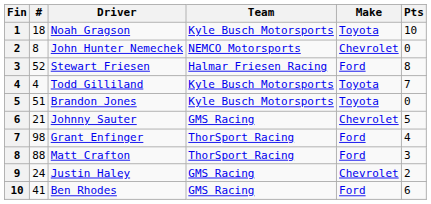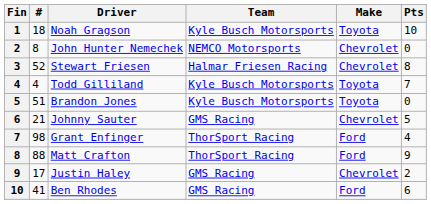 <table class="wikitable" style="font-size:95%">
 <tr>
 <th>Fin</th>
 <th>#</th>
 <th>Driver</th>
 <th>Team</th>
 <th>Make</th>
 <th>Pts</th>
 </tr>
 <tr>
 <th>1</th>
 <td>18</td>
 <td><a href='#'>Noah Gragson</a></td>
 <td><a href='#'>Kyle Busch Motorsports</a></td>
 <td><a href='#'>Toyota</a></td>
 <td>10</td>
 </tr>
 <tr>
 <th>2</th>
 <td>8</td>
 <td><a href='#'>John Hunter Nemechek</a></td>
 <td><a href='#'>NEMCO Motorsports</a></td>
 <td><a href='#'>Chevrolet</a></td>
 <td>0</td>
 </tr>
 <tr>
 <th>3</th>
 <td>52</td>
 <td><a href='#'>Stewart Friesen</a></td>
 <td><a href='#'>Halmar Friesen Racing</a></td>
-<td><a href='#'>Ford</a></td>
+<td><a href='#'>Chevrolet</a></td>
 <td>8</td>
 </tr>
 <tr>
 <th>4</th>
 <td>4</td>
 <td><a href='#'>Todd Gilliland</a></td>
 <td><a href='#'>Kyle Busch Motorsports</a></td>
 <td><a href='#'>Toyota</a></td>
 <td>7</td>
 </tr>
 <tr>
 <th>5</th>
 <td>51</td>
 <td><a href='#'>Brandon Jones</a></td>
 <td><a href='#'>Kyle Busch Motorsports</a></td>
 <td><a href='#'>Toyota</a></td>
 <td>0</td>
 </tr>
 <tr>
 <th>6</th>
 <td>21</td>
 <td><a href='#'>Johnny Sauter</a></td>
 <td><a href='#'>GMS Racing</a></td>
 <td><a href='#'>Chevrolet</a></td>
 <td>5</td>
 </tr>
 <tr>
 <th>7</th>
 <td>98</td>
 <td><a href='#'>Grant Enfinger</a></td>
 <td><a href='#'>ThorSport Racing</a></td>
 <td><a href='#'>Ford</a></td>
 <td>4</td>
 </tr>
 <tr>
 <th>8</th>
 <td>88</td>
 <td><a href='#'>Matt Crafton</a></td>
 <td><a href='#'>ThorSport Racing</a></td>
 <td><a href='#'>Ford</a></td>
-<td>3</td>
+<td>9</td>
 </tr>
 <tr>
 <th>9</th>
-<td>24</td>
+<td>17</td>
 <td><a href='#'>Justin Haley</a></td>
 <td><a href='#'>GMS Racing</a></td>
 <td><a href='#'>Chevrolet</a></td>
 <td>2</td>
 </tr>
 <tr>
 <th>10</th>
 <td>41</td>
 <td><a href='#'>Ben Rhodes</a></td>
 <td><a href='#'>GMS Racing</a></td>
 <td><a href='#'>Ford</a></td>
 <td>6</td>
 </tr>
 </table>
